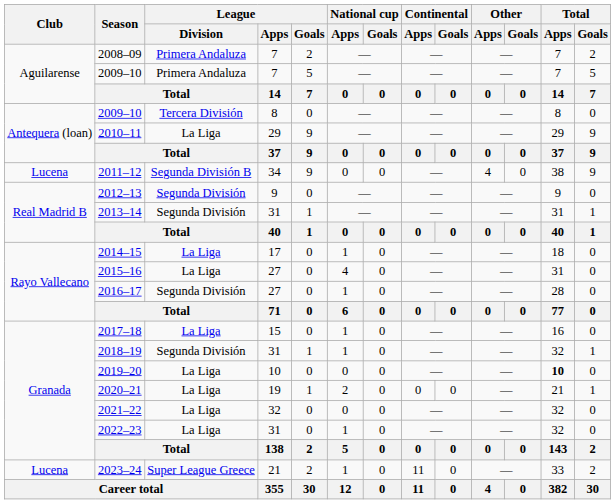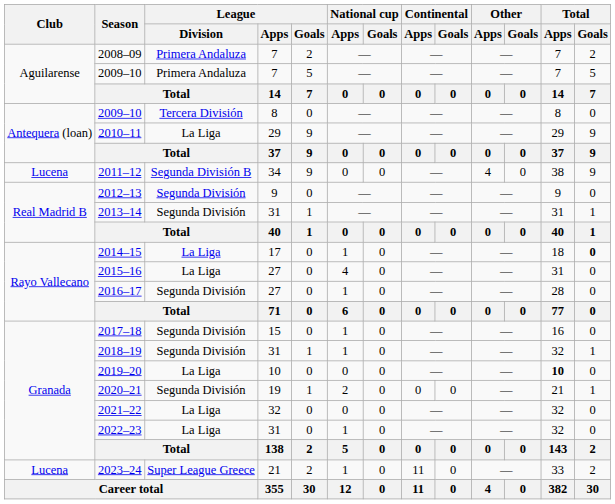 <table class="wikitable" style="text-align:center">
 <tr>
 <th rowspan="2">Club</th>
 <th rowspan="2">Season</th>
 <th colspan="3">League</th>
 <th colspan="2">National cup</th>
 <th colspan="2">Continental</th>
 <th colspan="2">Other</th>
 <th colspan="2">Total</th>
 </tr>
 <tr>
 <th>Division</th>
 <th>Apps</th>
 <th>Goals</th>
 <th>Apps</th>
 <th>Goals</th>
 <th>Apps</th>
 <th>Goals</th>
 <th>Apps</th>
 <th>Goals</th>
 <th>Apps</th>
 <th>Goals</th>
 </tr>
 <tr>
 <td rowspan="3">Aguilarense</td>
 <td>2008–09</td>
 <td><a href='#'>Primera Andaluza</a></td>
 <td>7</td>
 <td>2</td>
 <td colspan="2">—</td>
 <td colspan="2">—</td>
 <td colspan="2">—</td>
 <td>7</td>
 <td>2</td>
 </tr>
 <tr>
 <td>2009–10</td>
 <td>Primera Andaluza</td>
 <td>7</td>
 <td>5</td>
 <td colspan="2">—</td>
 <td colspan="2">—</td>
 <td colspan="2">—</td>
 <td>7</td>
 <td>5</td>
 </tr>
 <tr>
 <th colspan="2">Total</th>
 <th>14</th>
 <th>7</th>
 <th>0</th>
 <th>0</th>
 <th>0</th>
 <th>0</th>
 <th>0</th>
 <th>0</th>
 <th>14</th>
 <th>7</th>
 </tr>
 <tr>
 <td rowspan="3"><a href='#'>Antequera</a> (loan)</td>
 <td><a href='#'>2009–10</a></td>
 <td><a href='#'>Tercera División</a></td>
 <td>8</td>
 <td>0</td>
 <td colspan="2">—</td>
 <td colspan="2">—</td>
 <td colspan="2">—</td>
 <td>8</td>
 <td>0</td>
 </tr>
 <tr>
 <td><a href='#'>2010–11</a></td>
 <td>La Liga</td>
 <td>29</td>
 <td>9</td>
 <td colspan="2">—</td>
 <td colspan="2">—</td>
 <td colspan="2">—</td>
 <td>29</td>
 <td>9</td>
 </tr>
 <tr>
 <th colspan="2">Total</th>
 <th>37</th>
 <th>9</th>
 <th>0</th>
 <th>0</th>
 <th>0</th>
 <th>0</th>
 <th>0</th>
 <th>0</th>
 <th>37</th>
 <th>9</th>
 </tr>
 <tr>
 <td><a href='#'>Lucena</a></td>
 <td><a href='#'>2011–12</a></td>
 <td><a href='#'>Segunda División B</a></td>
 <td>34</td>
 <td>9</td>
 <td>0</td>
 <td>0</td>
 <td colspan="2">—</td>
 <td>4</td>
 <td>0</td>
 <td>38</td>
 <td>9</td>
 </tr>
 <tr>
 <td rowspan="3"><a href='#'>Real Madrid B</a></td>
 <td><a href='#'>2012–13</a></td>
 <td><a href='#'>Segunda División</a></td>
 <td>9</td>
 <td>0</td>
 <td colspan="2">—</td>
 <td colspan="2">—</td>
 <td colspan="2">—</td>
 <td>9</td>
 <td>0</td>
 </tr>
 <tr>
 <td><a href='#'>2013–14</a></td>
 <td>Segunda División</td>
 <td>31</td>
 <td>1</td>
 <td colspan="2">—</td>
 <td colspan="2">—</td>
 <td colspan="2">—</td>
 <td>31</td>
 <td>1</td>
 </tr>
 <tr>
 <th colspan="2">Total</th>
 <th>40</th>
 <th>1</th>
 <th>0</th>
 <th>0</th>
 <th>0</th>
 <th>0</th>
 <th>0</th>
 <th>0</th>
 <th>40</th>
 <th>1</th>
 </tr>
 <tr>
 <td rowspan="4"><a href='#'>Rayo Vallecano</a></td>
 <td><a href='#'>2014–15</a></td>
 <td><a href='#'>La Liga</a></td>
 <td>17</td>
 <td>0</td>
 <td>1</td>
 <td>0</td>
 <td colspan="2">—</td>
 <td colspan="2">—</td>
 <td>18</td>
-<td>0</td>
+<td><strong>0</strong></td>
 </tr>
 <tr>
 <td><a href='#'>2015–16</a></td>
 <td>La Liga</td>
 <td>27</td>
 <td>0</td>
 <td>4</td>
 <td>0</td>
 <td colspan="2">—</td>
 <td colspan="2">—</td>
 <td>31</td>
 <td>0</td>
 </tr>
 <tr>
 <td><a href='#'>2016–17</a></td>
 <td>Segunda División</td>
 <td>27</td>
 <td>0</td>
 <td>1</td>
 <td>0</td>
 <td colspan="2">—</td>
 <td colspan="2">—</td>
 <td>28</td>
 <td>0</td>
 </tr>
 <tr>
 <th colspan="2">Total</th>
 <th>71</th>
 <th>0</th>
 <th>6</th>
 <th>0</th>
 <th>0</th>
 <th>0</th>
 <th>0</th>
 <th>0</th>
 <th>77</th>
 <th>0</th>
 </tr>
 <tr>
 <td rowspan="7"><a href='#'>Granada</a></td>
 <td><a href='#'>2017–18</a></td>
-<td><a href='#'>La Liga</a></td>
+<td>Segunda División</td>
 <td>15</td>
 <td>0</td>
 <td>1</td>
 <td>0</td>
 <td colspan="2">—</td>
 <td colspan="2">—</td>
 <td>16</td>
 <td>0</td>
 </tr>
 <tr>
 <td><a href='#'>2018–19</a></td>
 <td>Segunda División</td>
 <td>31</td>
 <td>1</td>
 <td>1</td>
 <td>0</td>
 <td colspan="2">—</td>
 <td colspan="2">—</td>
 <td>32</td>
 <td>1</td>
 </tr>
 <tr>
 <td><a href='#'>2019–20</a></td>
 <td>La Liga</td>
 <td>10</td>
 <td>0</td>
 <td>0</td>
 <td>0</td>
 <td colspan="2">—</td>
 <td colspan="2">—</td>
 <td><strong>10</strong></td>
 <td>0</td>
 </tr>
 <tr>
 <td><a href='#'>2020–21</a></td>
-<td>La Liga</td>
+<td>Segunda División</td>
 <td>19</td>
 <td>1</td>
 <td>2</td>
 <td>0</td>
 <td>0</td>
 <td>0</td>
 <td colspan="2">—</td>
 <td>21</td>
 <td>1</td>
 </tr>
 <tr>
 <td><a href='#'>2021–22</a></td>
 <td>La Liga</td>
 <td>32</td>
 <td>0</td>
 <td>0</td>
 <td>0</td>
 <td colspan="2">—</td>
 <td colspan="2">—</td>
 <td>32</td>
 <td>0</td>
 </tr>
 <tr>
 <td><a href='#'>2022–23</a></td>
 <td>La Liga</td>
 <td>31</td>
 <td>0</td>
 <td>1</td>
 <td>0</td>
 <td colspan="2">—</td>
 <td colspan="2">—</td>
 <td>32</td>
 <td>0</td>
 </tr>
 <tr>
 <th colspan="2">Total</th>
 <th>138</th>
 <th>2</th>
 <th>5</th>
 <th>0</th>
 <th>0</th>
 <th>0</th>
 <th>0</th>
 <th>0</th>
 <th>143</th>
 <th>2</th>
 </tr>
 <tr>
 <td><a href='#'>Lucena</a></td>
 <td><a href='#'>2023–24</a></td>
 <td><a href='#'>Super League Greece</a></td>
 <td>21</td>
 <td>2</td>
 <td>1</td>
 <td>0</td>
 <td>11</td>
 <td>0</td>
 <td colspan="2">—</td>
 <td>33</td>
 <td>2</td>
 </tr>
 <tr>
 <th colspan="3">Career total</th>
 <th>355</th>
 <th>30</th>
 <th>12</th>
 <th>0</th>
 <th>11</th>
 <th>0</th>
 <th>4</th>
 <th>0</th>
 <th>382</th>
 <th>30</th>
 </tr>
 </table>
